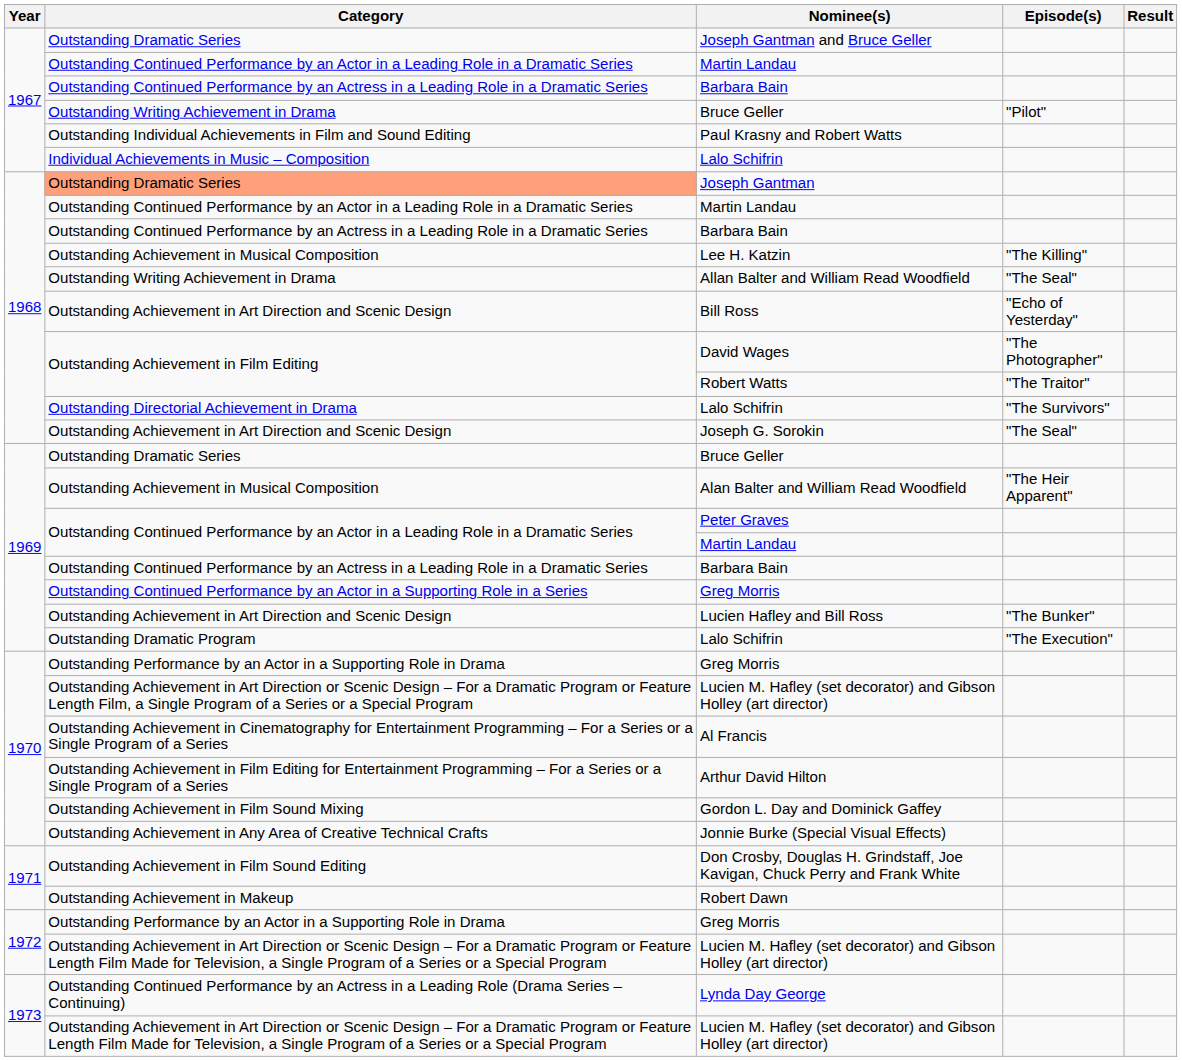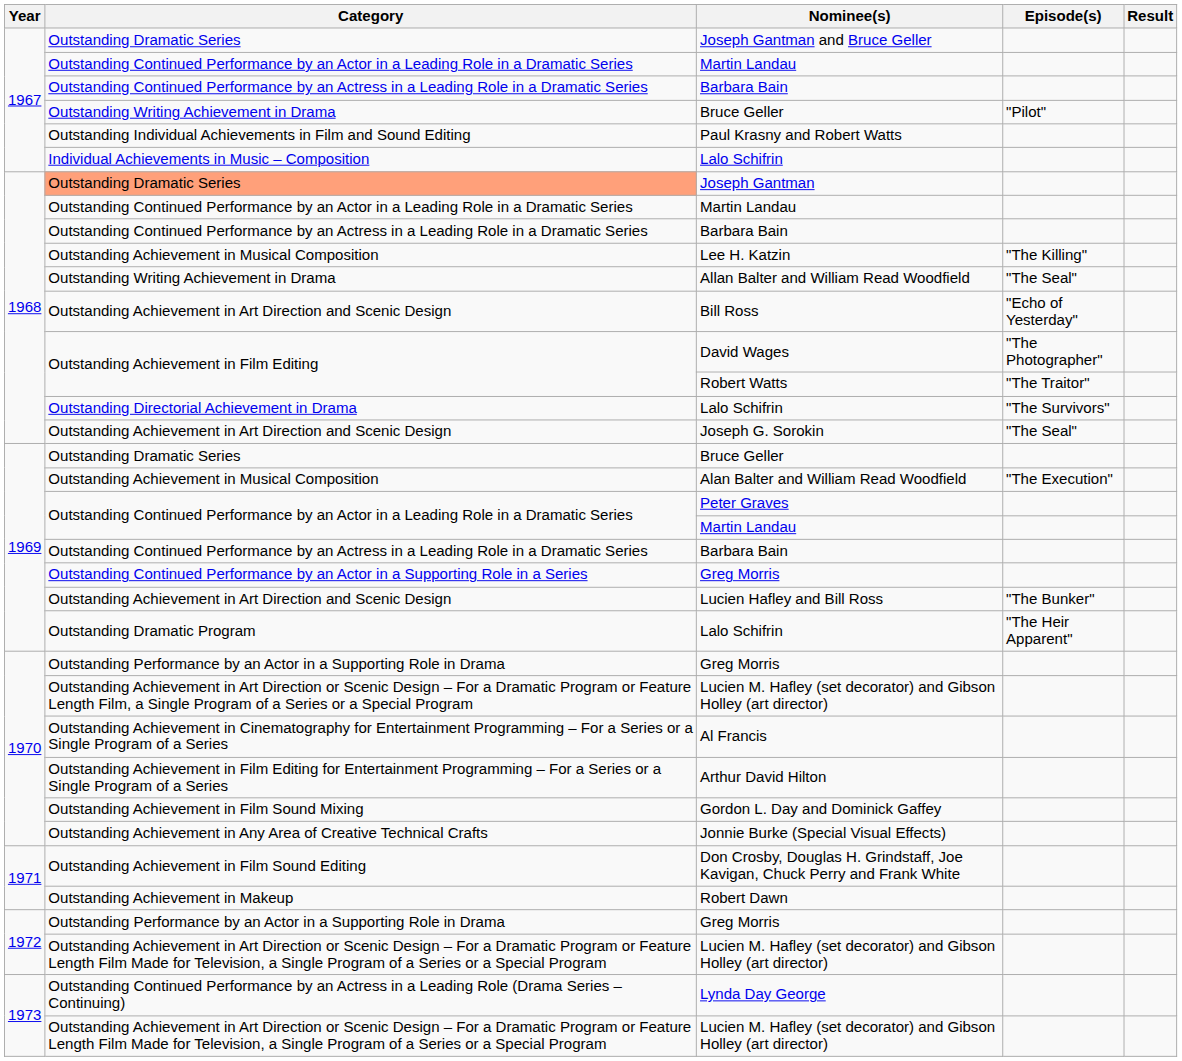 <table class="wikitable">
 <tr>
 <th>Year</th>
 <th>Category</th>
 <th>Nominee(s)</th>
 <th>Episode(s)</th>
 <th>Result</th>
 </tr>
 <tr>
 <td rowspan=6><a href='#'>1967</a></td>
 <td><a href='#'>Outstanding Dramatic Series</a></td>
 <td><a href='#'>Joseph Gantman</a> and <a href='#'>Bruce Geller</a></td>
 <td></td>
 <td></td>
 </tr>
 <tr>
 <td><a href='#'>Outstanding Continued Performance by an Actor in a Leading Role in a Dramatic Series</a></td>
 <td><a href='#'>Martin Landau</a></td>
 <td></td>
 <td></td>
 </tr>
 <tr>
 <td><a href='#'>Outstanding Continued Performance by an Actress in a Leading Role in a Dramatic Series</a></td>
 <td><a href='#'>Barbara Bain</a></td>
 <td></td>
 <td></td>
 </tr>
 <tr>
 <td><a href='#'>Outstanding Writing Achievement in Drama</a></td>
 <td>Bruce Geller</td>
 <td>"Pilot"</td>
 <td></td>
 </tr>
 <tr>
 <td>Outstanding Individual Achievements in Film and Sound Editing</td>
 <td>Paul Krasny and Robert Watts</td>
 <td></td>
 <td></td>
 </tr>
 <tr>
 <td><a href='#'>Individual Achievements in Music – Composition</a></td>
 <td><a href='#'>Lalo Schifrin</a></td>
 <td></td>
 <td></td>
 </tr>
 <tr>
 <td rowspan=10><a href='#'>1968</a></td>
 <td style="background: lightsalmon;">Outstanding Dramatic Series</td>
 <td><a href='#'>Joseph Gantman</a></td>
 <td></td>
 <td></td>
 </tr>
 <tr>
 <td>Outstanding Continued Performance by an Actor in a Leading Role in a Dramatic Series</td>
 <td>Martin Landau</td>
 <td></td>
 <td></td>
 </tr>
 <tr>
 <td>Outstanding Continued Performance by an Actress in a Leading Role in a Dramatic Series</td>
 <td>Barbara Bain</td>
 <td></td>
 <td></td>
 </tr>
 <tr>
 <td>Outstanding Achievement in Musical Composition</td>
 <td>Lee H. Katzin</td>
 <td>"The Killing"</td>
 <td></td>
 </tr>
 <tr>
 <td>Outstanding Writing Achievement in Drama</td>
 <td>Allan Balter and William Read Woodfield</td>
 <td>"The Seal"</td>
 <td></td>
 </tr>
 <tr>
 <td>Outstanding Achievement in Art Direction and Scenic Design</td>
 <td>Bill Ross</td>
 <td>"Echo of Yesterday"</td>
 <td></td>
 </tr>
 <tr>
 <td rowspan=2>Outstanding Achievement in Film Editing</td>
 <td>David Wages</td>
 <td>"The Photographer"</td>
 <td></td>
 </tr>
 <tr>
 <td>Robert Watts</td>
 <td>"The Traitor"</td>
 <td></td>
 </tr>
 <tr>
 <td><a href='#'>Outstanding Directorial Achievement in Drama</a></td>
 <td>Lalo Schifrin</td>
 <td>"The Survivors"</td>
 <td></td>
 </tr>
 <tr>
 <td>Outstanding Achievement in Art Direction and Scenic Design</td>
 <td>Joseph G. Sorokin</td>
 <td>"The Seal"</td>
 <td></td>
 </tr>
 <tr>
 <td rowspan=8><a href='#'>1969</a></td>
 <td>Outstanding Dramatic Series</td>
 <td>Bruce Geller</td>
 <td></td>
 <td></td>
 </tr>
 <tr>
 <td>Outstanding Achievement in Musical Composition</td>
 <td>Alan Balter and William Read Woodfield</td>
-<td>"The Heir Apparent"</td>
+<td>"The Execution"</td>
 <td></td>
 </tr>
 <tr>
 <td rowspan=2>Outstanding Continued Performance by an Actor in a Leading Role in a Dramatic Series</td>
 <td><a href='#'>Peter Graves</a></td>
 <td></td>
 <td></td>
 </tr>
 <tr>
 <td><a href='#'>Martin Landau</a></td>
 <td></td>
 <td></td>
 </tr>
 <tr>
 <td>Outstanding Continued Performance by an Actress in a Leading Role in a Dramatic Series</td>
 <td>Barbara Bain</td>
 <td></td>
 <td></td>
 </tr>
 <tr>
 <td><a href='#'>Outstanding Continued Performance by an Actor in a Supporting Role in a Series</a></td>
 <td><a href='#'>Greg Morris</a></td>
 <td></td>
 <td></td>
 </tr>
 <tr>
 <td>Outstanding Achievement in Art Direction and Scenic Design</td>
 <td>Lucien Hafley and Bill Ross</td>
 <td>"The Bunker"</td>
 <td></td>
 </tr>
 <tr>
 <td>Outstanding Dramatic Program</td>
 <td>Lalo Schifrin</td>
-<td>"The Execution"</td>
+<td>"The Heir Apparent"</td>
 <td></td>
 </tr>
 <tr>
 <td rowspan=6><a href='#'>1970</a></td>
 <td>Outstanding Performance by an Actor in a Supporting Role in Drama</td>
 <td>Greg Morris</td>
 <td></td>
 <td></td>
 </tr>
 <tr>
 <td>Outstanding Achievement in Art Direction or Scenic Design – For a Dramatic Program or Feature Length Film, a Single Program of a Series or a Special Program</td>
 <td>Lucien M. Hafley (set decorator) and Gibson Holley (art director)</td>
 <td></td>
 <td></td>
 </tr>
 <tr>
 <td>Outstanding Achievement in Cinematography for Entertainment Programming – For a Series or a Single Program of a Series</td>
 <td>Al Francis</td>
 <td></td>
 <td></td>
 </tr>
 <tr>
 <td>Outstanding Achievement in Film Editing for Entertainment Programming – For a Series or a Single Program of a Series</td>
 <td>Arthur David Hilton</td>
 <td></td>
 <td></td>
 </tr>
 <tr>
 <td>Outstanding Achievement in Film Sound Mixing</td>
 <td>Gordon L. Day and Dominick Gaffey</td>
 <td></td>
 <td></td>
 </tr>
 <tr>
 <td>Outstanding Achievement in Any Area of Creative Technical Crafts</td>
 <td>Jonnie Burke (Special Visual Effects)</td>
 <td></td>
 <td></td>
 </tr>
 <tr>
 <td rowspan=2><a href='#'>1971</a></td>
 <td>Outstanding Achievement in Film Sound Editing</td>
 <td>Don Crosby, Douglas H. Grindstaff, Joe Kavigan, Chuck Perry and Frank White</td>
 <td></td>
 <td></td>
 </tr>
 <tr>
 <td>Outstanding Achievement in Makeup</td>
 <td>Robert Dawn</td>
 <td></td>
 <td></td>
 </tr>
 <tr>
 <td rowspan=2><a href='#'>1972</a></td>
 <td>Outstanding Performance by an Actor in a Supporting Role in Drama</td>
 <td>Greg Morris</td>
 <td></td>
 <td></td>
 </tr>
 <tr>
 <td>Outstanding Achievement in Art Direction or Scenic Design – For a Dramatic Program or Feature Length Film Made for Television, a Single Program of a Series or a Special Program</td>
 <td>Lucien M. Hafley (set decorator) and Gibson Holley (art director)</td>
 <td></td>
 <td></td>
 </tr>
 <tr>
 <td rowspan=2><a href='#'>1973</a></td>
 <td>Outstanding Continued Performance by an Actress in a Leading Role (Drama Series – Continuing)</td>
 <td><a href='#'>Lynda Day George</a></td>
 <td></td>
 <td></td>
 </tr>
 <tr>
 <td>Outstanding Achievement in Art Direction or Scenic Design – For a Dramatic Program or Feature Length Film Made for Television, a Single Program of a Series or a Special Program</td>
 <td>Lucien M. Hafley (set decorator) and Gibson Holley (art director)</td>
 <td></td>
 <td></td>
 </tr>
 </table>
